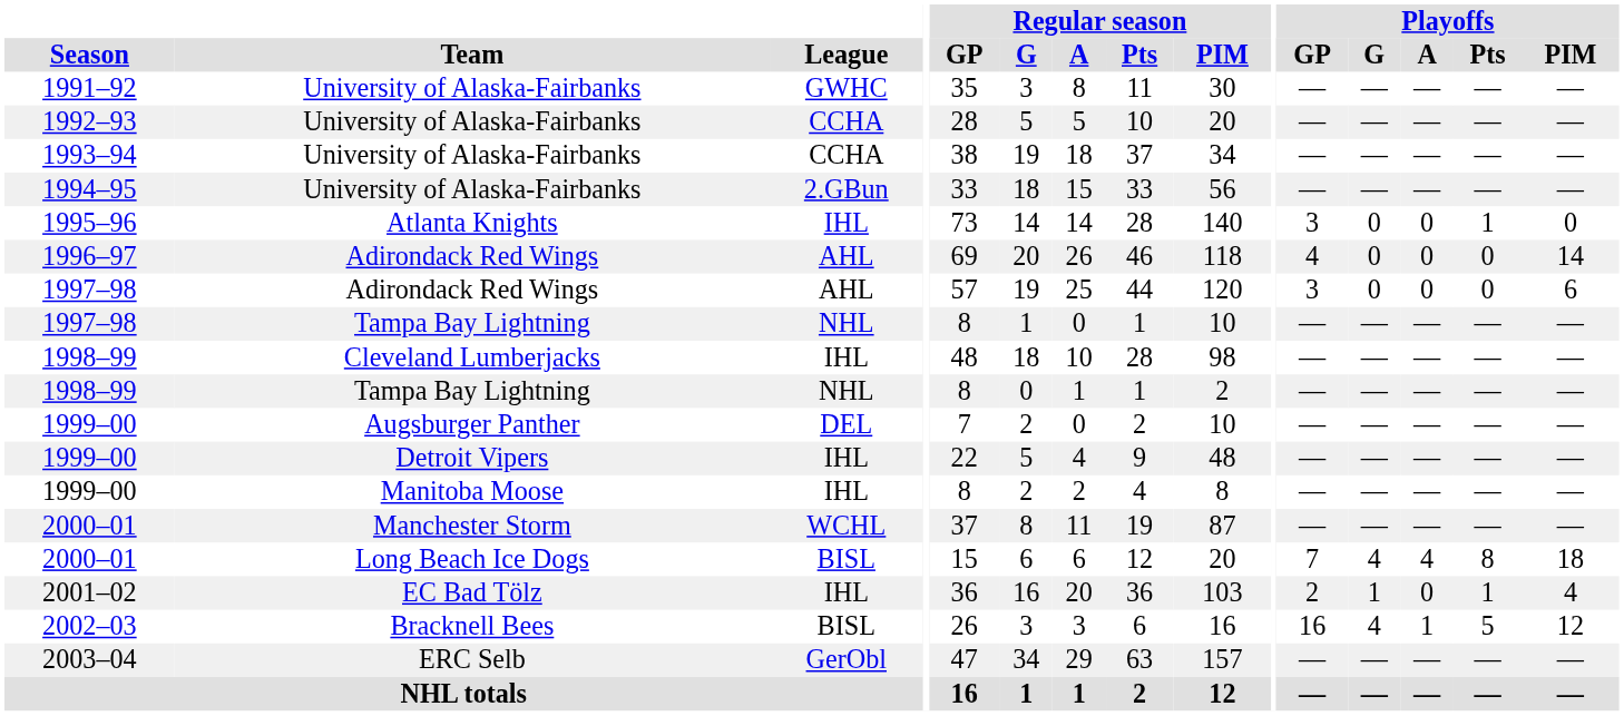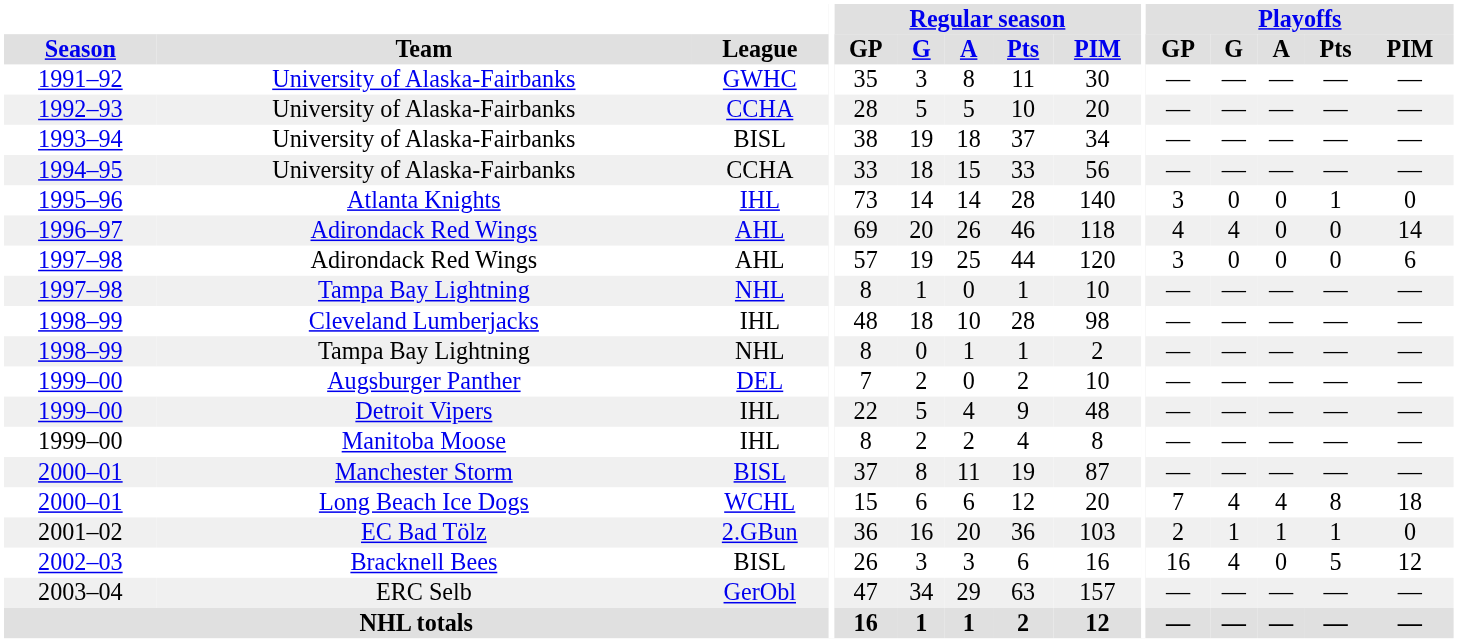 <table border="0" cellpadding="1" cellspacing="0" style="text-align:center; width:60em">
 <tr bgcolor="#e0e0e0">
 <th colspan="3" bgcolor="#ffffff"></th>
 <th rowspan="99" bgcolor="#ffffff"></th>
 <th colspan="5"><a href='#'>Regular season</a></th>
 <th rowspan="99" bgcolor="#ffffff"></th>
 <th colspan="5"><a href='#'>Playoffs</a></th>
 </tr>
 <tr bgcolor="#e0e0e0">
 <th><a href='#'>Season</a></th>
 <th>Team</th>
 <th>League</th>
 <th>GP</th>
 <th><a href='#'>G</a></th>
 <th><a href='#'>A</a></th>
 <th><a href='#'>Pts</a></th>
 <th><a href='#'>PIM</a></th>
 <th>GP</th>
 <th>G</th>
 <th>A</th>
 <th>Pts</th>
 <th>PIM</th>
 </tr>
 <tr>
 <td><a href='#'>1991–92</a></td>
 <td><a href='#'>University of Alaska-Fairbanks</a></td>
 <td><a href='#'>GWHC</a></td>
 <td>35</td>
 <td>3</td>
 <td>8</td>
 <td>11</td>
 <td>30</td>
 <td>—</td>
 <td>—</td>
 <td>—</td>
 <td>—</td>
 <td>—</td>
 </tr>
 <tr bgcolor="#f0f0f0">
 <td><a href='#'>1992–93</a></td>
 <td>University of Alaska-Fairbanks</td>
 <td><a href='#'>CCHA</a></td>
 <td>28</td>
 <td>5</td>
 <td>5</td>
 <td>10</td>
 <td>20</td>
 <td>—</td>
 <td>—</td>
 <td>—</td>
 <td>—</td>
 <td>—</td>
 </tr>
 <tr>
 <td><a href='#'>1993–94</a></td>
 <td>University of Alaska-Fairbanks</td>
-<td>CCHA</td>
+<td>BISL</td>
 <td>38</td>
 <td>19</td>
 <td>18</td>
 <td>37</td>
 <td>34</td>
 <td>—</td>
 <td>—</td>
 <td>—</td>
 <td>—</td>
 <td>—</td>
 </tr>
 <tr bgcolor="#f0f0f0">
 <td><a href='#'>1994–95</a></td>
 <td>University of Alaska-Fairbanks</td>
-<td><a href='#'>2.GBun</a></td>
+<td>CCHA</td>
 <td>33</td>
 <td>18</td>
 <td>15</td>
 <td>33</td>
 <td>56</td>
 <td>—</td>
 <td>—</td>
 <td>—</td>
 <td>—</td>
 <td>—</td>
 </tr>
 <tr>
 <td><a href='#'>1995–96</a></td>
 <td><a href='#'>Atlanta Knights</a></td>
 <td><a href='#'>IHL</a></td>
 <td>73</td>
 <td>14</td>
 <td>14</td>
 <td>28</td>
 <td>140</td>
 <td>3</td>
 <td>0</td>
 <td>0</td>
 <td>1</td>
 <td>0</td>
 </tr>
 <tr bgcolor="#f0f0f0">
 <td><a href='#'>1996–97</a></td>
 <td><a href='#'>Adirondack Red Wings</a></td>
 <td><a href='#'>AHL</a></td>
 <td>69</td>
 <td>20</td>
 <td>26</td>
 <td>46</td>
 <td>118</td>
 <td>4</td>
-<td>0</td>
+<td>4</td>
 <td>0</td>
 <td>0</td>
 <td>14</td>
 </tr>
 <tr>
 <td><a href='#'>1997–98</a></td>
 <td>Adirondack Red Wings</td>
 <td>AHL</td>
 <td>57</td>
 <td>19</td>
 <td>25</td>
 <td>44</td>
 <td>120</td>
 <td>3</td>
 <td>0</td>
 <td>0</td>
 <td>0</td>
 <td>6</td>
 </tr>
 <tr bgcolor="#f0f0f0">
 <td><a href='#'>1997–98</a></td>
 <td><a href='#'>Tampa Bay Lightning</a></td>
 <td><a href='#'>NHL</a></td>
 <td>8</td>
 <td>1</td>
 <td>0</td>
 <td>1</td>
 <td>10</td>
 <td>—</td>
 <td>—</td>
 <td>—</td>
 <td>—</td>
 <td>—</td>
 </tr>
 <tr>
 <td><a href='#'>1998–99</a></td>
 <td><a href='#'>Cleveland Lumberjacks</a></td>
 <td>IHL</td>
 <td>48</td>
 <td>18</td>
 <td>10</td>
 <td>28</td>
 <td>98</td>
 <td>—</td>
 <td>—</td>
 <td>—</td>
 <td>—</td>
 <td>—</td>
 </tr>
 <tr bgcolor="#f0f0f0">
 <td><a href='#'>1998–99</a></td>
 <td>Tampa Bay Lightning</td>
 <td>NHL</td>
 <td>8</td>
 <td>0</td>
 <td>1</td>
 <td>1</td>
 <td>2</td>
 <td>—</td>
 <td>—</td>
 <td>—</td>
 <td>—</td>
 <td>—</td>
 </tr>
 <tr>
 <td><a href='#'>1999–00</a></td>
 <td><a href='#'>Augsburger Panther</a></td>
 <td><a href='#'>DEL</a></td>
 <td>7</td>
 <td>2</td>
 <td>0</td>
 <td>2</td>
 <td>10</td>
 <td>—</td>
 <td>—</td>
 <td>—</td>
 <td>—</td>
 <td>—</td>
 </tr>
 <tr bgcolor="#f0f0f0">
 <td><a href='#'>1999–00</a></td>
 <td><a href='#'>Detroit Vipers</a></td>
 <td>IHL</td>
 <td>22</td>
 <td>5</td>
 <td>4</td>
 <td>9</td>
 <td>48</td>
 <td>—</td>
 <td>—</td>
 <td>—</td>
 <td>—</td>
 <td>—</td>
 </tr>
 <tr>
 <td>1999–00</td>
 <td><a href='#'>Manitoba Moose</a></td>
 <td>IHL</td>
 <td>8</td>
 <td>2</td>
 <td>2</td>
 <td>4</td>
 <td>8</td>
 <td>—</td>
 <td>—</td>
 <td>—</td>
 <td>—</td>
 <td>—</td>
 </tr>
 <tr bgcolor="#f0f0f0">
 <td><a href='#'>2000–01</a></td>
 <td><a href='#'>Manchester Storm</a></td>
-<td><a href='#'>WCHL</a></td>
+<td><a href='#'>BISL</a></td>
 <td>37</td>
 <td>8</td>
 <td>11</td>
 <td>19</td>
 <td>87</td>
 <td>—</td>
 <td>—</td>
 <td>—</td>
 <td>—</td>
 <td>—</td>
 </tr>
 <tr>
 <td><a href='#'>2000–01</a></td>
 <td><a href='#'>Long Beach Ice Dogs</a></td>
-<td><a href='#'>BISL</a></td>
+<td><a href='#'>WCHL</a></td>
 <td>15</td>
 <td>6</td>
 <td>6</td>
 <td>12</td>
 <td>20</td>
 <td>7</td>
 <td>4</td>
 <td>4</td>
 <td>8</td>
 <td>18</td>
 </tr>
 <tr bgcolor="#f0f0f0">
 <td>2001–02</td>
 <td><a href='#'>EC Bad Tölz</a></td>
-<td>IHL</td>
+<td><a href='#'>2.GBun</a></td>
 <td>36</td>
 <td>16</td>
 <td>20</td>
 <td>36</td>
 <td>103</td>
 <td>2</td>
 <td>1</td>
+<td>1</td>
+<td>1</td>
 <td>0</td>
-<td>1</td>
-<td>4</td>
 </tr>
 <tr>
 <td><a href='#'>2002–03</a></td>
 <td><a href='#'>Bracknell Bees</a></td>
 <td>BISL</td>
 <td>26</td>
 <td>3</td>
 <td>3</td>
 <td>6</td>
 <td>16</td>
 <td>16</td>
 <td>4</td>
-<td>1</td>
+<td>0</td>
 <td>5</td>
 <td>12</td>
 </tr>
 <tr bgcolor="#f0f0f0">
 <td>2003–04</td>
 <td>ERC Selb</td>
 <td><a href='#'>GerObl</a></td>
 <td>47</td>
 <td>34</td>
 <td>29</td>
 <td>63</td>
 <td>157</td>
 <td>—</td>
 <td>—</td>
 <td>—</td>
 <td>—</td>
 <td>—</td>
 </tr>
 <tr bgcolor="#e0e0e0">
 <th colspan="3">NHL totals</th>
 <th>16</th>
 <th>1</th>
 <th>1</th>
 <th>2</th>
 <th>12</th>
 <th>—</th>
 <th>—</th>
 <th>—</th>
 <th>—</th>
 <th>—</th>
 </tr>
 </table>
